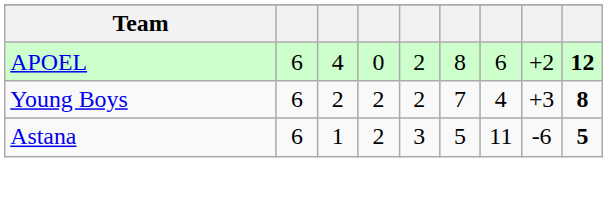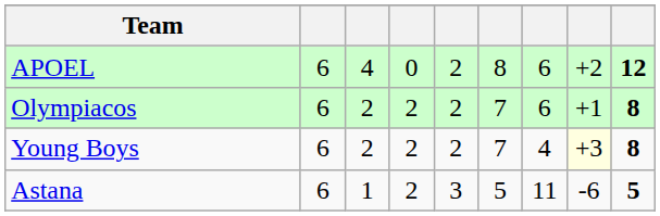 <table class="wikitable" style="text-align: center;">
 <tr>
 </tr>
 <tr>
 <th width=175>Team</th>
 <th width=20></th>
 <th width=20></th>
 <th width=20></th>
 <th width=20></th>
 <th width=20></th>
 <th width=20></th>
 <th width=20></th>
 <th width=20></th>
 </tr>
 <tr style="background:#cfc;">
 <td align=left> <a href='#'>APOEL</a></td>
 <td>6</td>
 <td>4</td>
 <td>0</td>
 <td>2</td>
 <td>8</td>
 <td>6</td>
 <td>+2</td>
 <td><strong>12</strong></td>
 </tr>
+<tr style="background:#cfc;">
+<td align=left> <a href='#'>Olympiacos</a></td>
+<td>6</td>
+<td>2</td>
+<td>2</td>
+<td>2</td>
+<td>7</td>
+<td>6</td>
+<td>+1</td>
+<td><strong>8</strong></td>
+</tr>
 <tr>
 <td align=left> <a href='#'>Young Boys</a></td>
 <td>6</td>
 <td>2</td>
 <td>2</td>
 <td>2</td>
 <td>7</td>
 <td>4</td>
-<td>+3</td>
+<td style="background: lightyellow;">+3</td>
 <td><strong>8</strong></td>
 </tr>
 <tr>
 <td align=left> <a href='#'>Astana</a></td>
 <td>6</td>
 <td>1</td>
 <td>2</td>
 <td>3</td>
 <td>5</td>
 <td>11</td>
 <td>-6</td>
 <td><strong>5</strong></td>
 </tr>
 </table>
